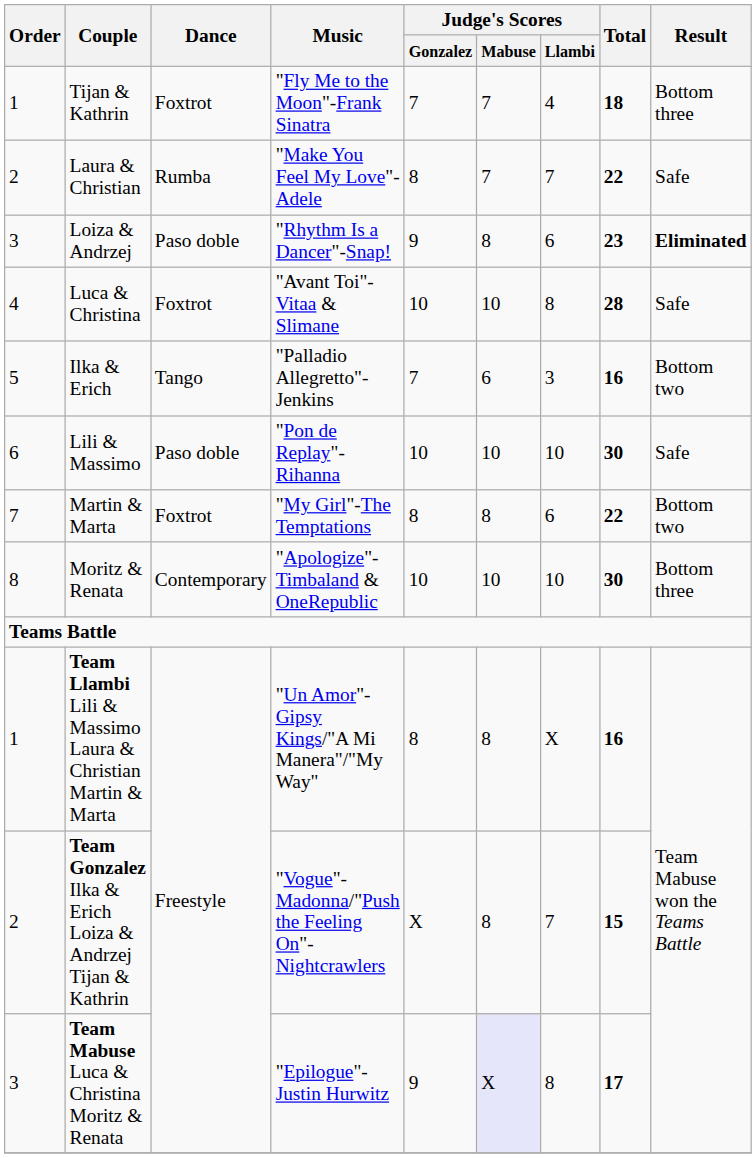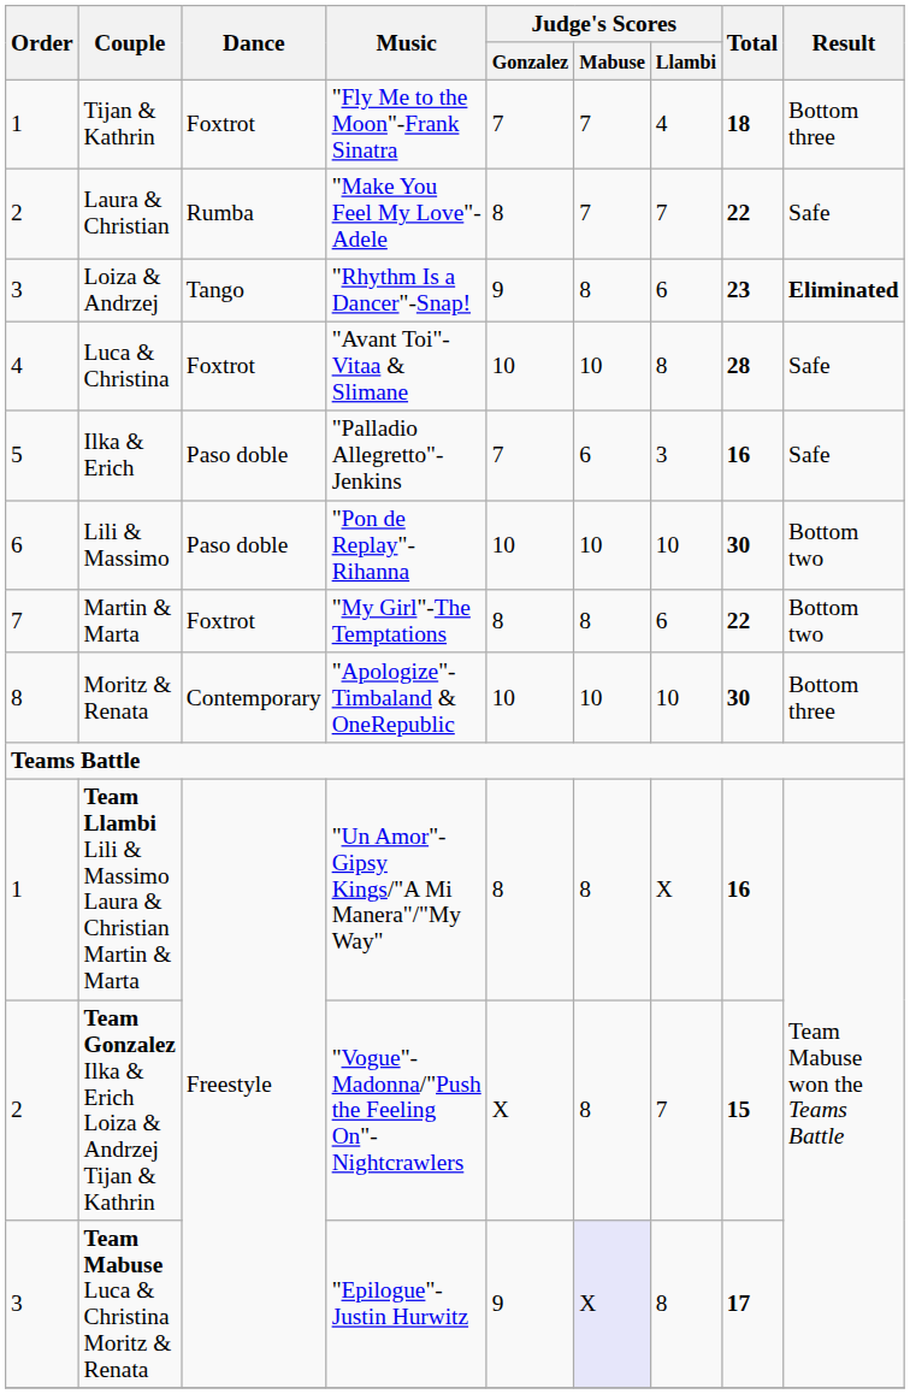 <table class="wikitable sortable center">
 <tr>
 <th rowspan="2" style="width: 4em">Order</th>
 <th rowspan="2" style="width: 17em">Couple</th>
 <th rowspan="2" style="width: 20em">Dance</th>
 <th rowspan="2" style="width: 40em">Music</th>
 <th colspan="3">Judge's Scores</th>
 <th rowspan="2" style="width: 6em">Total</th>
 <th rowspan="2" style="width: 7em">Result</th>
 </tr>
 <tr>
 <th style="width: 6em"><small>Gonzalez</small></th>
 <th style="width: 6em"><small>Mabuse</small></th>
 <th style="width: 6em"><small>Llambi</small></th>
 </tr>
 <tr>
 <td>1</td>
 <td>Tijan & Kathrin</td>
 <td>Foxtrot</td>
 <td>"<a href='#'>Fly Me to the Moon</a>"-<a href='#'>Frank Sinatra</a></td>
 <td>7</td>
 <td>7</td>
 <td>4</td>
 <td><strong>18</strong></td>
 <td>Bottom three</td>
 </tr>
 <tr>
 <td>2</td>
 <td>Laura & Christian</td>
 <td>Rumba</td>
 <td>"<a href='#'>Make You Feel My Love</a>"-<a href='#'>Adele</a></td>
 <td>8</td>
 <td>7</td>
 <td>7</td>
 <td><strong>22</strong></td>
 <td>Safe</td>
 </tr>
 <tr>
 <td>3</td>
 <td>Loiza & Andrzej</td>
-<td>Paso doble</td>
+<td>Tango</td>
 <td>"<a href='#'>Rhythm Is a Dancer</a>"-<a href='#'>Snap!</a></td>
 <td>9</td>
 <td>8</td>
 <td>6</td>
 <td><strong>23</strong></td>
 <td><strong>Eliminated</strong></td>
 </tr>
 <tr>
 <td>4</td>
 <td>Luca & Christina</td>
 <td>Foxtrot</td>
 <td>"Avant Toi"-<a href='#'>Vitaa</a> & <a href='#'>Slimane</a></td>
 <td>10</td>
 <td>10</td>
 <td>8</td>
 <td><strong>28</strong></td>
 <td>Safe</td>
 </tr>
 <tr>
 <td>5</td>
 <td>Ilka & Erich</td>
-<td>Tango</td>
+<td>Paso doble</td>
 <td>"Palladio Allegretto"-Jenkins</td>
 <td>7</td>
 <td>6</td>
 <td>3</td>
 <td><strong>16</strong></td>
-<td>Bottom two</td>
+<td>Safe</td>
 </tr>
 <tr>
 <td>6</td>
 <td>Lili & Massimo</td>
 <td>Paso doble</td>
 <td>"<a href='#'>Pon de Replay</a>"-<a href='#'>Rihanna</a></td>
 <td>10</td>
 <td>10</td>
 <td>10</td>
 <td><strong>30</strong></td>
-<td>Safe</td>
+<td>Bottom two</td>
 </tr>
 <tr>
 <td>7</td>
 <td>Martin & Marta</td>
 <td>Foxtrot</td>
 <td>"<a href='#'>My Girl</a>"-<a href='#'>The Temptations</a></td>
 <td>8</td>
 <td>8</td>
 <td>6</td>
 <td><strong>22</strong></td>
 <td>Bottom two</td>
 </tr>
 <tr>
 <td>8</td>
 <td>Moritz & Renata</td>
 <td>Contemporary</td>
 <td>"<a href='#'>Apologize</a>"-<a href='#'>Timbaland</a> & <a href='#'>OneRepublic</a></td>
 <td>10</td>
 <td>10</td>
 <td>10</td>
 <td><strong>30</strong></td>
 <td>Bottom three</td>
 </tr>
 <tr>
 <td colspan="9"><strong>Teams Battle</strong></td>
 </tr>
 <tr>
 <td>1</td>
 <td><strong>Team Llambi</strong><br>Lili & Massimo<br>Laura & Christian<br>Martin & Marta</td>
 <td rowspan="3">Freestyle</td>
 <td>"<a href='#'>Un Amor</a>"-<a href='#'>Gipsy Kings</a>/"A Mi Manera"/"My Way"</td>
 <td>8</td>
 <td>8</td>
 <td>X</td>
 <td><strong>16</strong></td>
 <td rowspan="3">Team Mabuse won the <em>Teams Battle</em></td>
 </tr>
 <tr>
 <td>2</td>
 <td><strong>Team Gonzalez</strong><br>Ilka & Erich<br>Loiza & Andrzej<br>Tijan & Kathrin</td>
 <td>"<a href='#'>Vogue</a>"-<a href='#'>Madonna</a>/"<a href='#'>Push the Feeling On</a>"-<a href='#'>Nightcrawlers</a></td>
 <td>X</td>
 <td>8</td>
 <td>7</td>
 <td><strong>15</strong></td>
 </tr>
 <tr>
 <td>3</td>
 <td><strong>Team Mabuse</strong><br>Luca & Christina<br>Moritz & Renata</td>
 <td>"<a href='#'>Epilogue</a>"-<a href='#'>Justin Hurwitz</a></td>
 <td>9</td>
 <td style="background: lavender;">X</td>
 <td>8</td>
 <td><strong>17</strong></td>
 </tr>
 <tr>
 </tr>
 </table>
